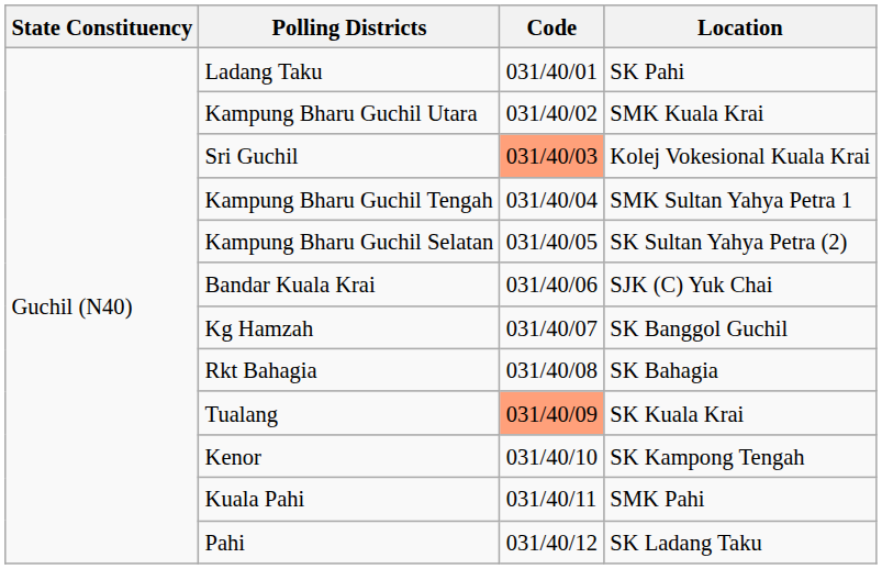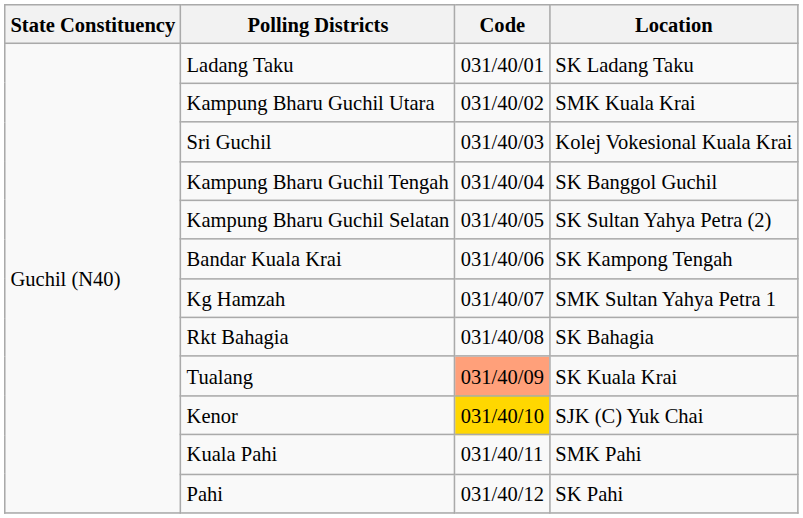 <table class="wikitable sortable mw-collapsible">
 <tr>
 <th><small>State Constituency</small></th>
 <th><small>Polling Districts</small></th>
 <th><small>Code</small></th>
 <th><small>Location</small></th>
 </tr>
 <tr>
 <td rowspan="12"><small>Guchil (N40)</small></td>
 <td><small>Ladang Taku</small></td>
 <td><small>031/40/01</small></td>
-<td><small>SK Pahi</small></td>
+<td><small>SK Ladang Taku</small></td>
 </tr>
 <tr>
 <td><small>Kampung Bharu Guchil Utara</small></td>
 <td><small>031/40/02</small></td>
 <td><small>SMK Kuala Krai</small></td>
 </tr>
 <tr>
 <td><small>Sri Guchil</small></td>
-<td style="background: lightsalmon;"><small>031/40/03</small></td>
+<td><small>031/40/03</small></td>
 <td><small>Kolej Vokesional Kuala Krai</small></td>
 </tr>
 <tr>
 <td><small>Kampung Bharu Guchil Tengah</small></td>
 <td><small>031/40/04</small></td>
-<td><small>SMK Sultan Yahya Petra 1</small></td>
+<td><small>SK Banggol Guchil</small></td>
 </tr>
 <tr>
 <td><small>Kampung Bharu Guchil Selatan</small></td>
 <td><small>031/40/05</small></td>
 <td><small>SK Sultan Yahya Petra (2)</small></td>
 </tr>
 <tr>
 <td><small>Bandar Kuala Krai</small></td>
 <td><small>031/40/06</small></td>
-<td><small>SJK (C) Yuk Chai</small></td>
+<td><small>SK Kampong Tengah</small></td>
 </tr>
 <tr>
 <td><small>Kg Hamzah</small></td>
 <td><small>031/40/07</small></td>
-<td><small>SK Banggol Guchil</small></td>
+<td><small>SMK Sultan Yahya Petra 1</small></td>
 </tr>
 <tr>
 <td><small>Rkt Bahagia</small></td>
 <td><small>031/40/08</small></td>
 <td><small>SK Bahagia</small></td>
 </tr>
 <tr>
 <td><small>Tualang</small></td>
 <td style="background: lightsalmon;"><small>031/40/09</small></td>
 <td><small>SK Kuala Krai</small></td>
 </tr>
 <tr>
 <td><small>Kenor</small></td>
-<td><small>031/40/10</small></td>
-<td><small>SK Kampong Tengah</small></td>
+<td style="background: gold;"><small>031/40/10</small></td>
+<td><small>SJK (C) Yuk Chai</small></td>
 </tr>
 <tr>
 <td><small>Kuala Pahi</small></td>
 <td><small>031/40/11</small></td>
 <td><small>SMK Pahi</small></td>
 </tr>
 <tr>
 <td><small>Pahi</small></td>
 <td><small>031/40/12</small></td>
-<td><small>SK Ladang Taku</small></td>
+<td><small>SK Pahi</small></td>
 </tr>
 </table>
